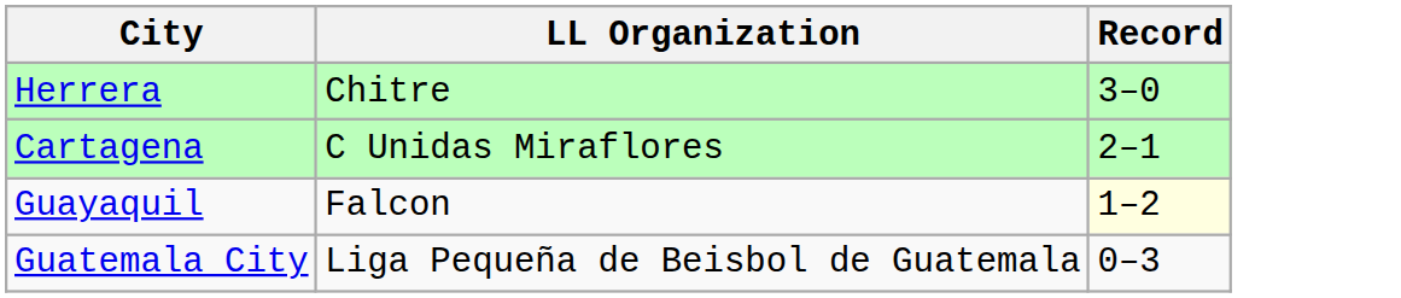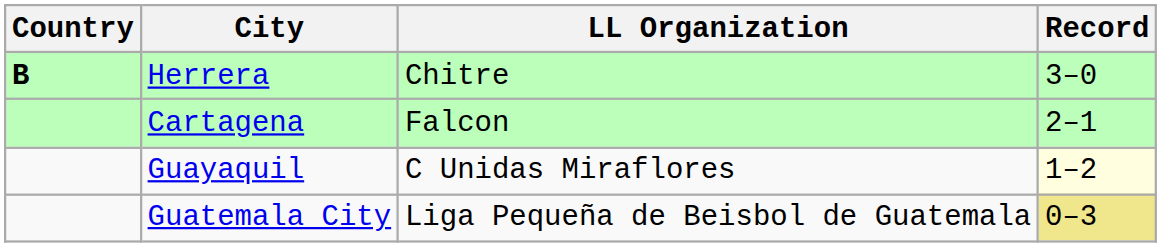 <table class="wikitable">
 <tr>
+<th>Country</th>
 <th>City</th>
 <th>LL Organization</th>
 <th>Record</th>
 </tr>
 <tr bgcolor=#bbffbb>
+<td><strong> B</strong></td>
 <td><a href='#'>Herrera</a></td>
 <td>Chitre</td>
 <td>3–0</td>
 </tr>
 <tr bgcolor=#bbffbb>
+<td><strong></strong></td>
 <td><a href='#'>Cartagena</a></td>
-<td>C Unidas Miraflores</td>
+<td>Falcon</td>
 <td>2–1</td>
 </tr>
 <tr>
+<td><strong></strong></td>
 <td><a href='#'>Guayaquil</a></td>
-<td>Falcon</td>
+<td>C Unidas Miraflores</td>
 <td style="background: lightyellow;">1–2</td>
 </tr>
 <tr>
+<td><strong></strong></td>
 <td><a href='#'>Guatemala City</a></td>
 <td>Liga Pequeña de Beisbol de Guatemala</td>
-<td>0–3</td>
+<td style="background: khaki;">0–3</td>
 </tr>
 </table>
